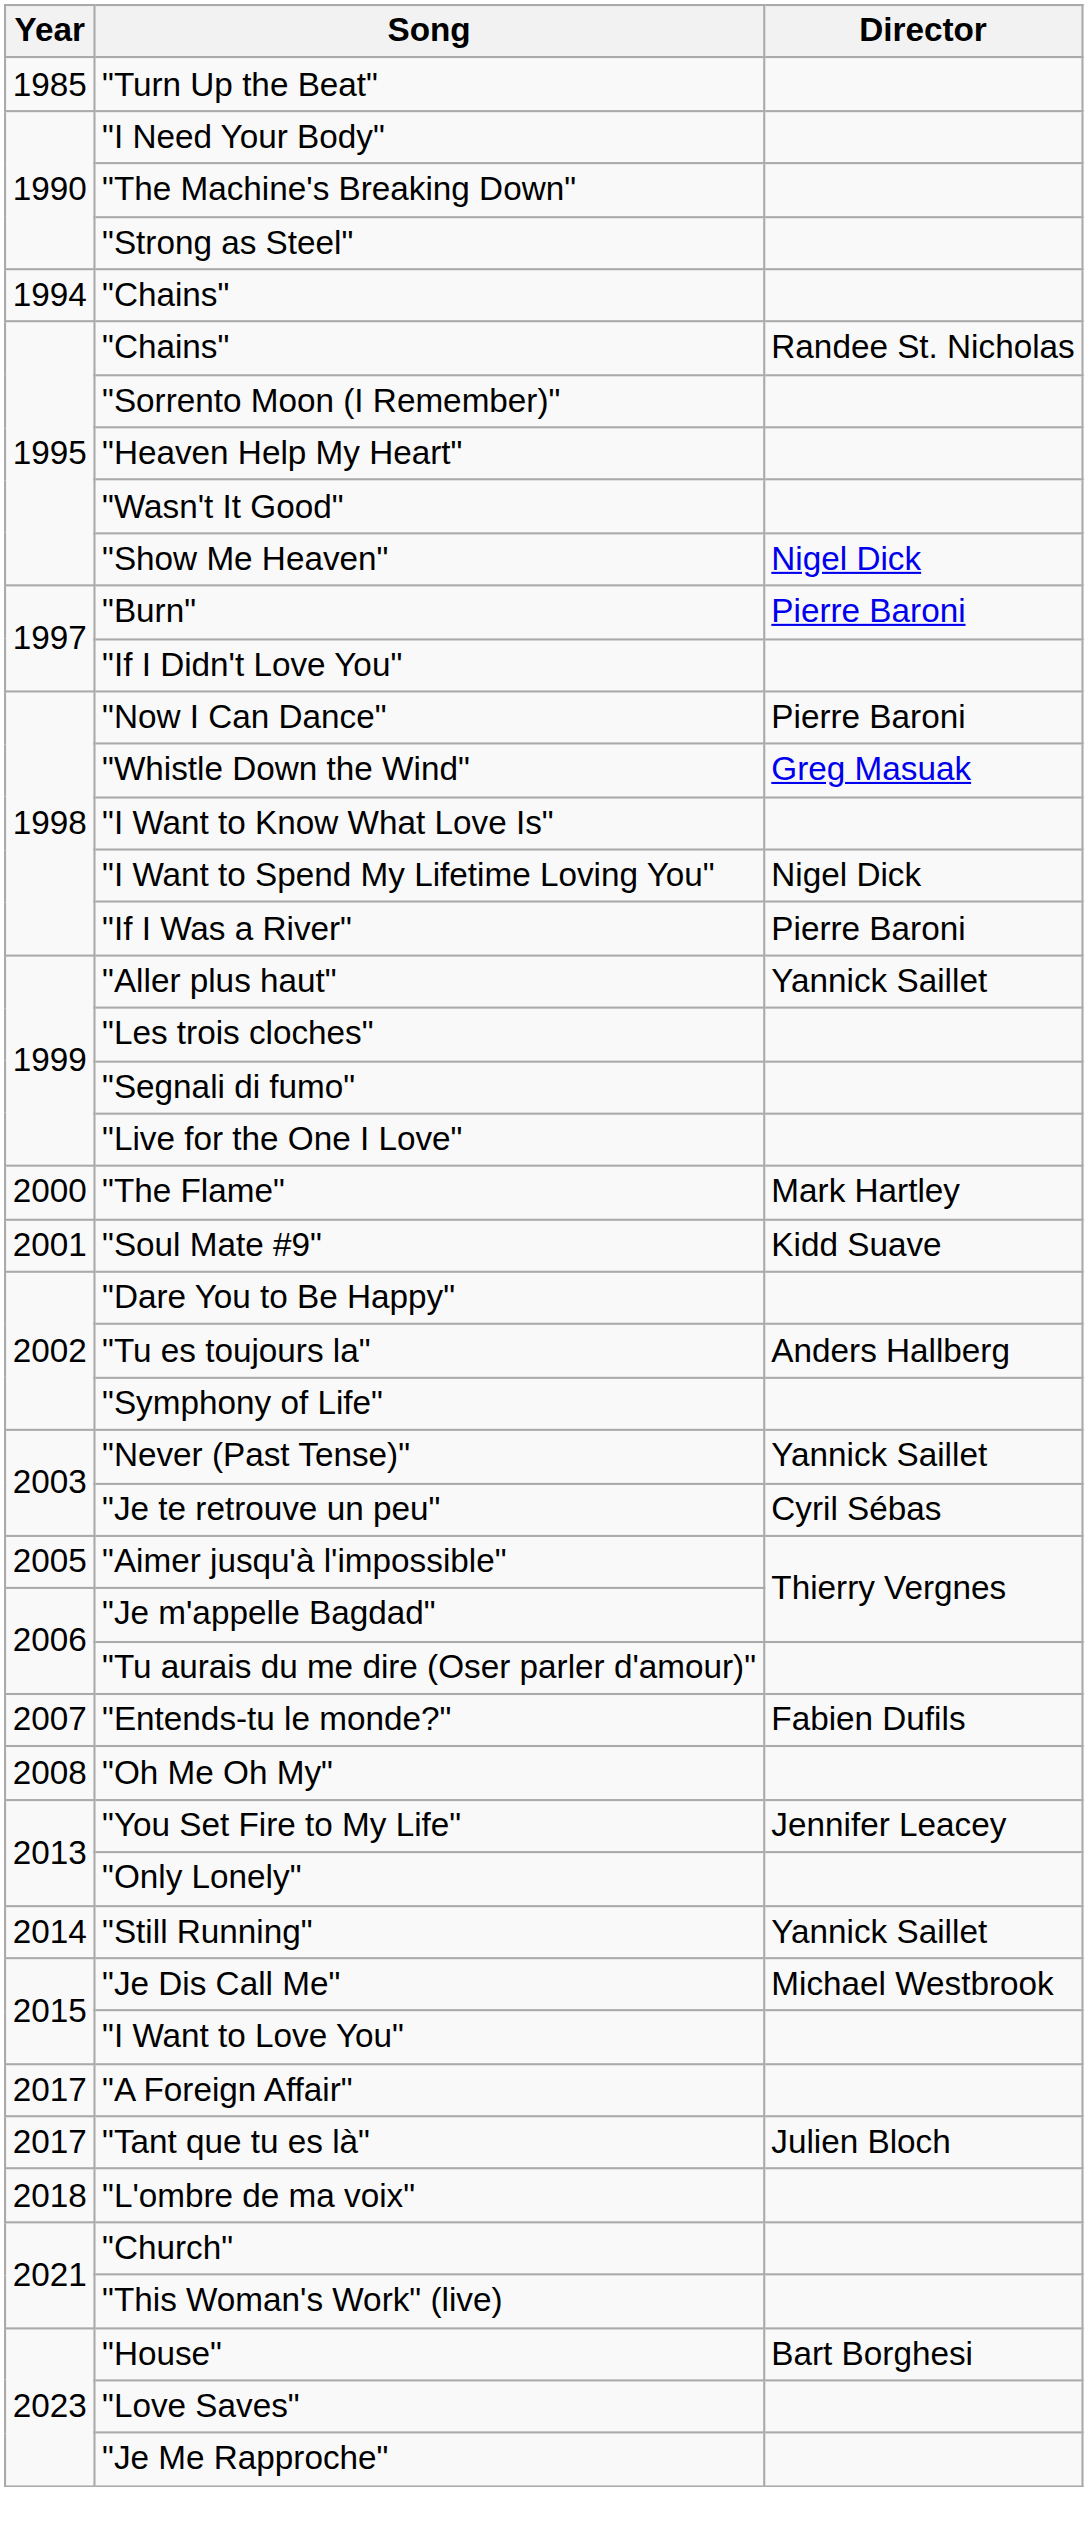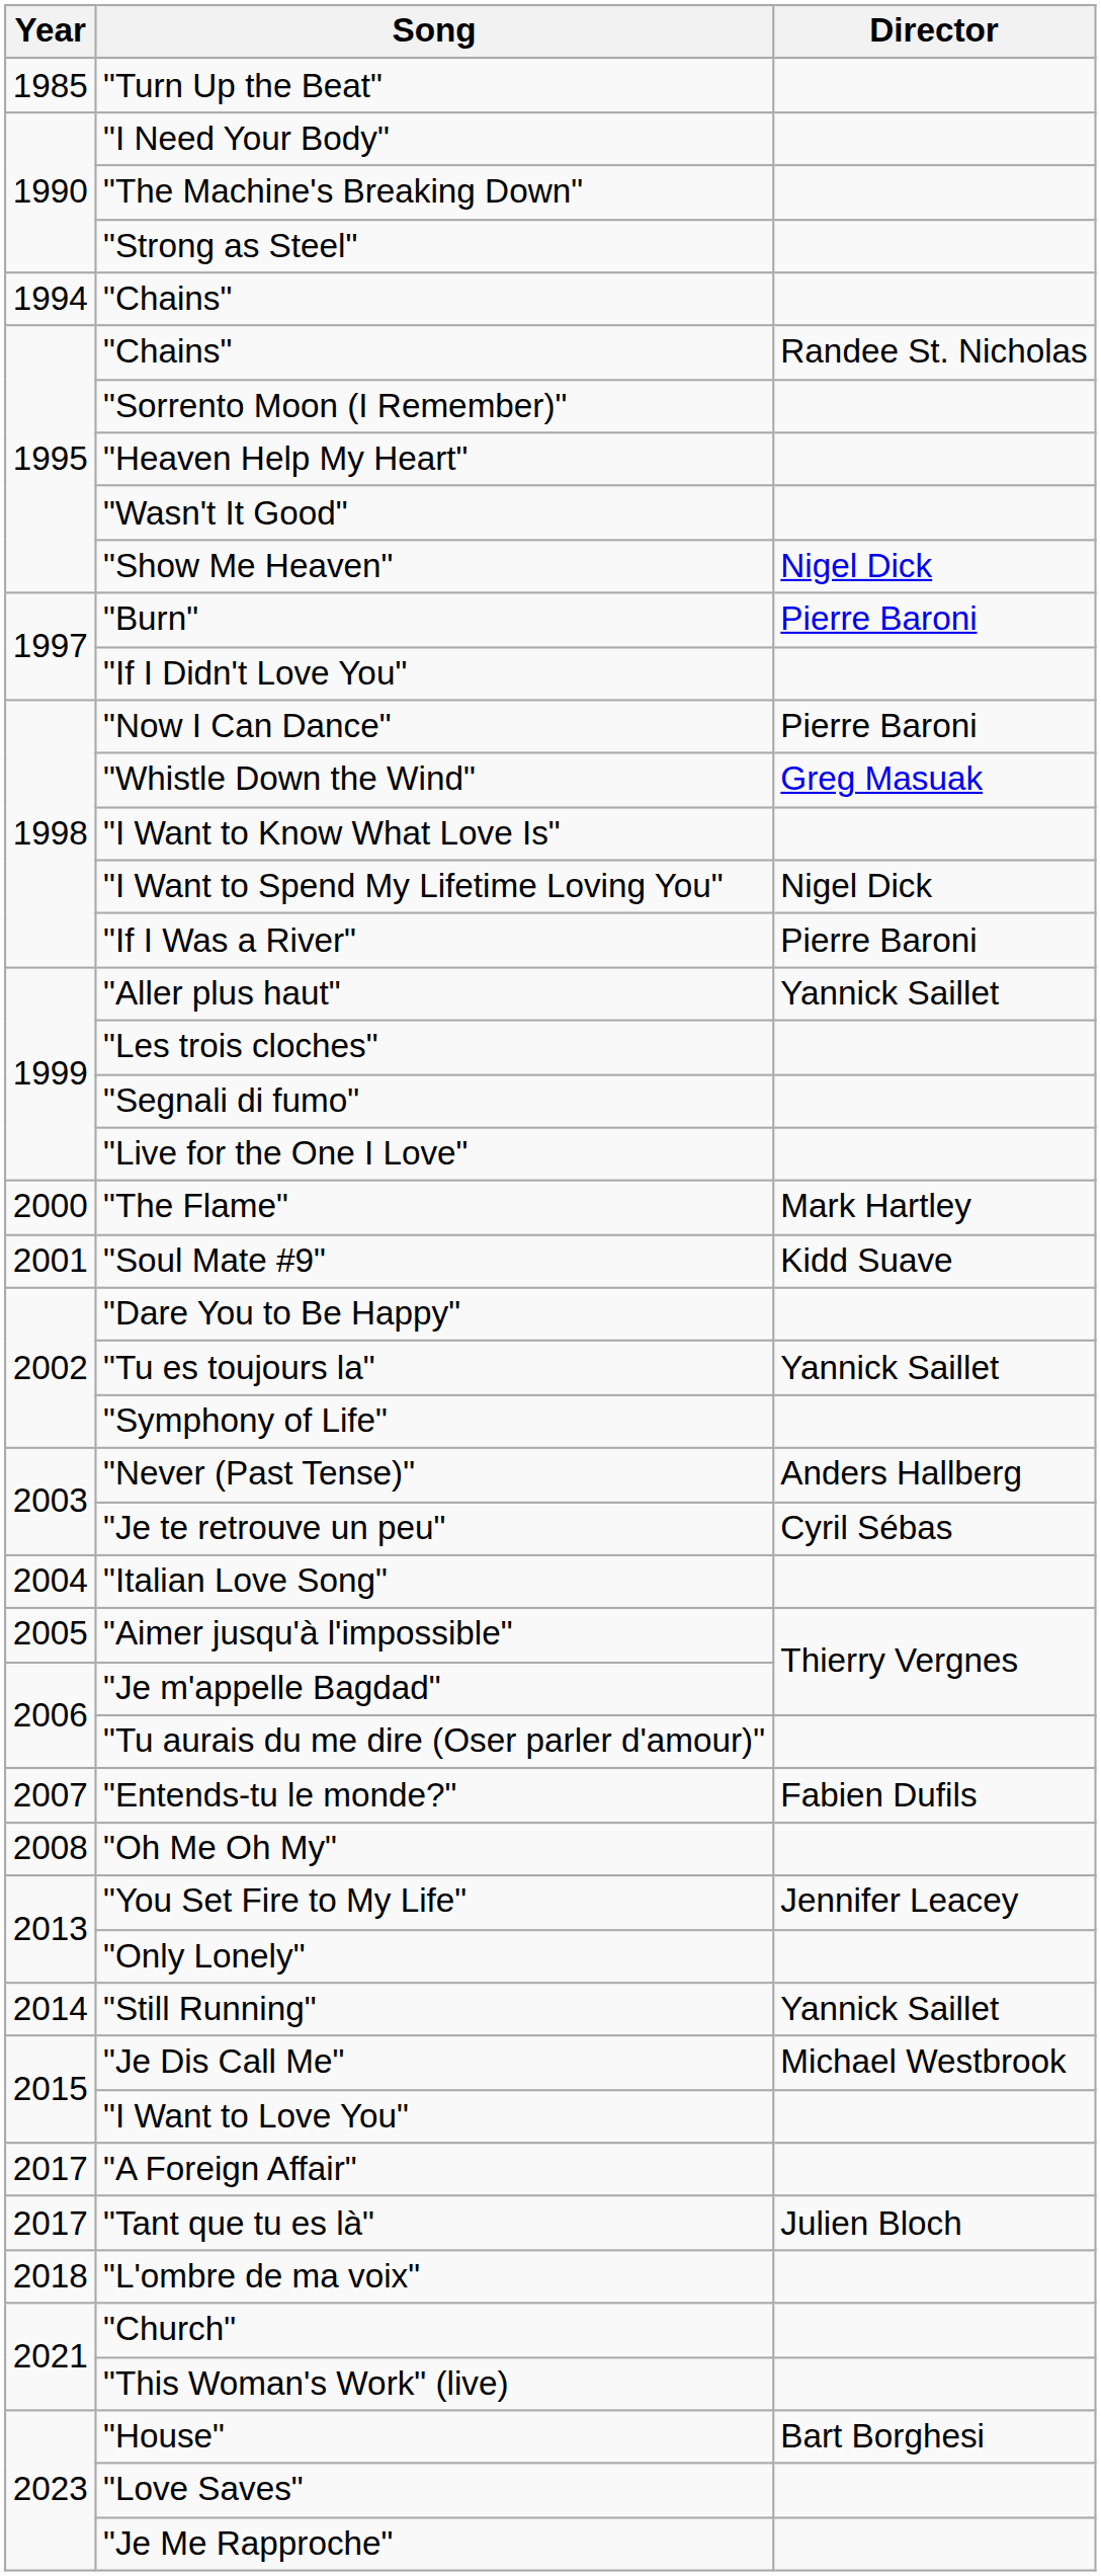 <table class="wikitable">
 <tr>
 <th scope="col">Year</th>
 <th scope="col">Song</th>
 <th scope="col">Director</th>
 </tr>
 <tr>
 <td>1985</td>
 <td>"Turn Up the Beat"</td>
 <td></td>
 </tr>
 <tr>
 <td rowspan=3>1990</td>
 <td>"I Need Your Body"</td>
 <td></td>
 </tr>
 <tr>
 <td>"The Machine's Breaking Down"</td>
 <td></td>
 </tr>
 <tr>
 <td>"Strong as Steel"</td>
 <td></td>
 </tr>
 <tr>
 <td>1994</td>
 <td>"Chains" </td>
 <td></td>
 </tr>
 <tr>
 <td rowspan=5>1995</td>
 <td>"Chains" </td>
 <td>Randee St. Nicholas</td>
 </tr>
 <tr>
 <td>"Sorrento Moon (I Remember)"</td>
 <td></td>
 </tr>
 <tr>
 <td>"Heaven Help My Heart"</td>
 <td></td>
 </tr>
 <tr>
 <td>"Wasn't It Good"</td>
 <td></td>
 </tr>
 <tr>
 <td>"Show Me Heaven"</td>
 <td><a href='#'>Nigel Dick</a></td>
 </tr>
 <tr>
 <td rowspan=2>1997</td>
 <td>"Burn"</td>
 <td><a href='#'>Pierre Baroni</a></td>
 </tr>
 <tr>
 <td>"If I Didn't Love You"</td>
 <td></td>
 </tr>
 <tr>
 <td rowspan=5>1998</td>
 <td>"Now I Can Dance"</td>
 <td>Pierre Baroni</td>
 </tr>
 <tr>
 <td>"Whistle Down the Wind"</td>
 <td><a href='#'>Greg Masuak</a></td>
 </tr>
 <tr>
 <td>"I Want to Know What Love Is"</td>
 <td></td>
 </tr>
 <tr>
 <td>"I Want to Spend My Lifetime Loving You"</td>
 <td>Nigel Dick</td>
 </tr>
 <tr>
 <td>"If I Was a River"</td>
 <td>Pierre Baroni</td>
 </tr>
 <tr>
 <td rowspan=4>1999</td>
 <td>"Aller plus haut"</td>
 <td>Yannick Saillet</td>
 </tr>
 <tr>
 <td>"Les trois cloches"</td>
 <td></td>
 </tr>
 <tr>
 <td>"Segnali di fumo"</td>
 <td></td>
 </tr>
 <tr>
 <td>"Live for the One I Love"</td>
 <td></td>
 </tr>
 <tr>
 <td>2000</td>
 <td>"The Flame"</td>
 <td>Mark Hartley</td>
 </tr>
 <tr>
 <td>2001</td>
 <td>"Soul Mate #9"</td>
 <td>Kidd Suave</td>
 </tr>
 <tr>
 <td rowspan=3>2002</td>
 <td>"Dare You to Be Happy"</td>
 <td></td>
 </tr>
 <tr>
 <td>"Tu es toujours la"</td>
-<td>Anders Hallberg</td>
+<td>Yannick Saillet</td>
 </tr>
 <tr>
 <td>"Symphony of Life"</td>
 <td></td>
 </tr>
 <tr>
 <td rowspan=2>2003</td>
 <td>"Never (Past Tense)"</td>
-<td>Yannick Saillet</td>
+<td>Anders Hallberg</td>
 </tr>
 <tr>
 <td>"Je te retrouve un peu"</td>
 <td>Cyril Sébas</td>
+</tr>
+<tr>
+<td>2004</td>
+<td>"Italian Love Song"</td>
+<td></td>
 </tr>
 <tr>
 <td>2005</td>
 <td>"Aimer jusqu'à l'impossible"</td>
 <td rowspan=2>Thierry Vergnes</td>
 </tr>
 <tr>
 <td rowspan=2>2006</td>
 <td>"Je m'appelle Bagdad"</td>
 </tr>
 <tr>
 <td>"Tu aurais du me dire (Oser parler d'amour)"</td>
 <td></td>
 </tr>
 <tr>
 <td>2007</td>
 <td>"Entends-tu le monde?"</td>
 <td>Fabien Dufils</td>
 </tr>
 <tr>
 <td>2008</td>
 <td>"Oh Me Oh My"</td>
 <td></td>
 </tr>
 <tr>
 <td rowspan=2>2013</td>
 <td>"You Set Fire to My Life"</td>
 <td>Jennifer Leacey</td>
 </tr>
 <tr>
 <td>"Only Lonely"</td>
 <td></td>
 </tr>
 <tr>
 <td>2014</td>
 <td>"Still Running"</td>
 <td>Yannick Saillet</td>
 </tr>
 <tr>
 <td rowspan=2>2015</td>
 <td>"Je Dis Call Me"</td>
 <td>Michael Westbrook</td>
 </tr>
 <tr>
 <td>"I Want to Love You"</td>
 <td></td>
 </tr>
 <tr>
 <td>2017</td>
 <td>"A Foreign Affair"</td>
 <td></td>
 </tr>
 <tr>
 <td>2017</td>
 <td>"Tant que tu es là"</td>
 <td>Julien Bloch</td>
 </tr>
 <tr>
 <td>2018</td>
 <td>"L'ombre de ma voix"</td>
 <td></td>
 </tr>
 <tr>
 <td rowspan=2>2021</td>
 <td>"Church"</td>
 <td></td>
 </tr>
 <tr>
 <td>"This Woman's Work" (live)</td>
 <td></td>
 </tr>
 <tr>
 <td rowspan=3>2023</td>
 <td>"House"</td>
 <td>Bart Borghesi</td>
 </tr>
 <tr>
 <td>"Love Saves"</td>
 <td></td>
 </tr>
 <tr>
 <td>"Je Me Rapproche"</td>
 <td></td>
 </tr>
 </table>
